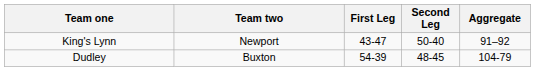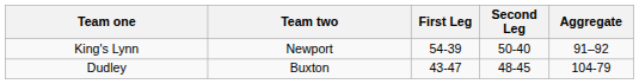 <table class="wikitable" style="text-align: center">
 <tr>
 <th width=250>Team one</th>
 <th width=250>Team two</th>
 <th width=80>First Leg</th>
 <th width=80>Second Leg</th>
 <th width=100>Aggregate</th>
 </tr>
 <tr>
 <td>King's Lynn</td>
 <td>Newport</td>
-<td>43-47</td>
+<td>54-39</td>
 <td>50-40</td>
 <td>91–92</td>
 </tr>
 <tr>
 <td>Dudley</td>
 <td>Buxton</td>
-<td>54-39</td>
+<td>43-47</td>
 <td>48-45</td>
 <td>104-79</td>
 </tr>
 </table>
